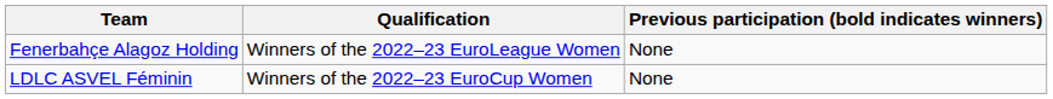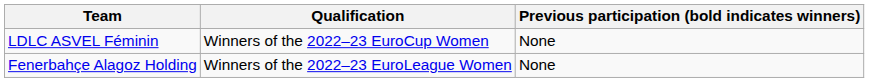 <table class="wikitable">
 <tr>
 <th>Team</th>
 <th>Qualification</th>
 <th>Previous participation (bold indicates winners)</th>
 </tr>
 <tr>
+<td> <a href='#'>LDLC ASVEL Féminin</a></td>
+<td>Winners of the <a href='#'>2022–23 EuroCup Women</a></td>
+<td>None</td>
+</tr>
+<tr>
 <td> <a href='#'>Fenerbahçe Alagoz Holding</a></td>
 <td>Winners of the <a href='#'>2022–23 EuroLeague Women</a></td>
 <td>None</td>
 </tr>
-<tr>
-<td> <a href='#'>LDLC ASVEL Féminin</a></td>
-<td>Winners of the <a href='#'>2022–23 EuroCup Women</a></td>
-<td>None</td>
-</tr>
 </table>
